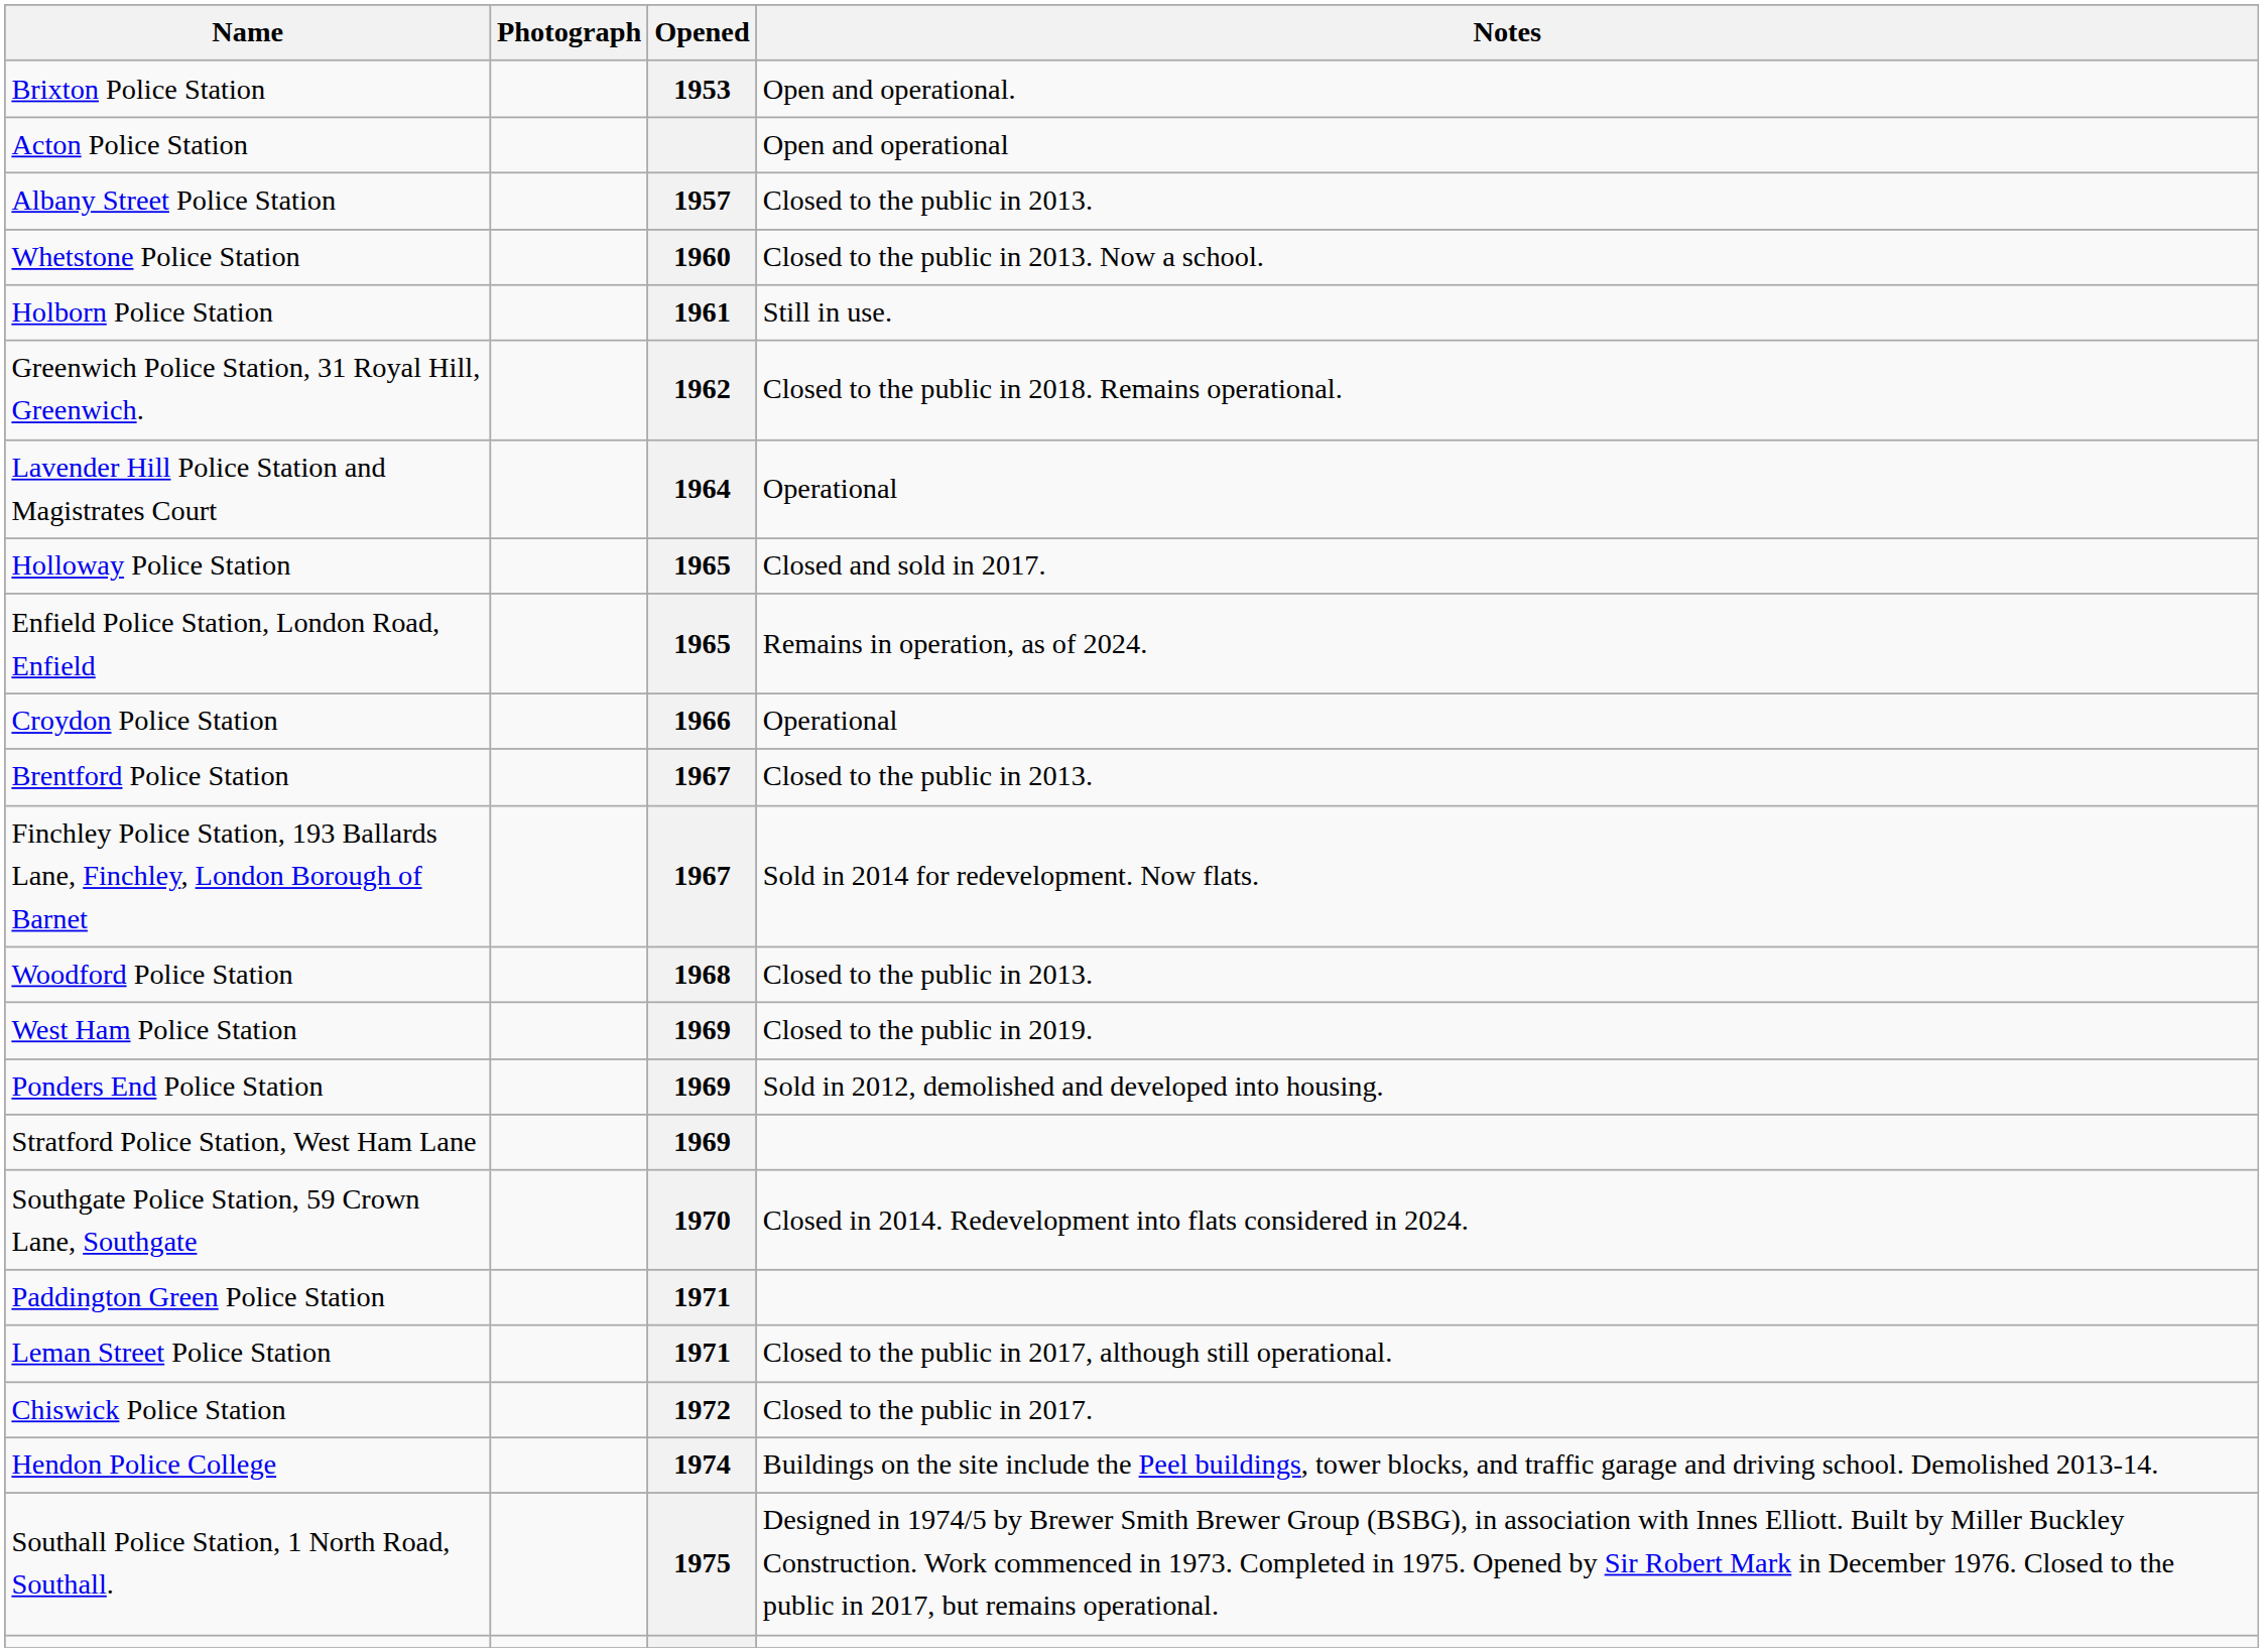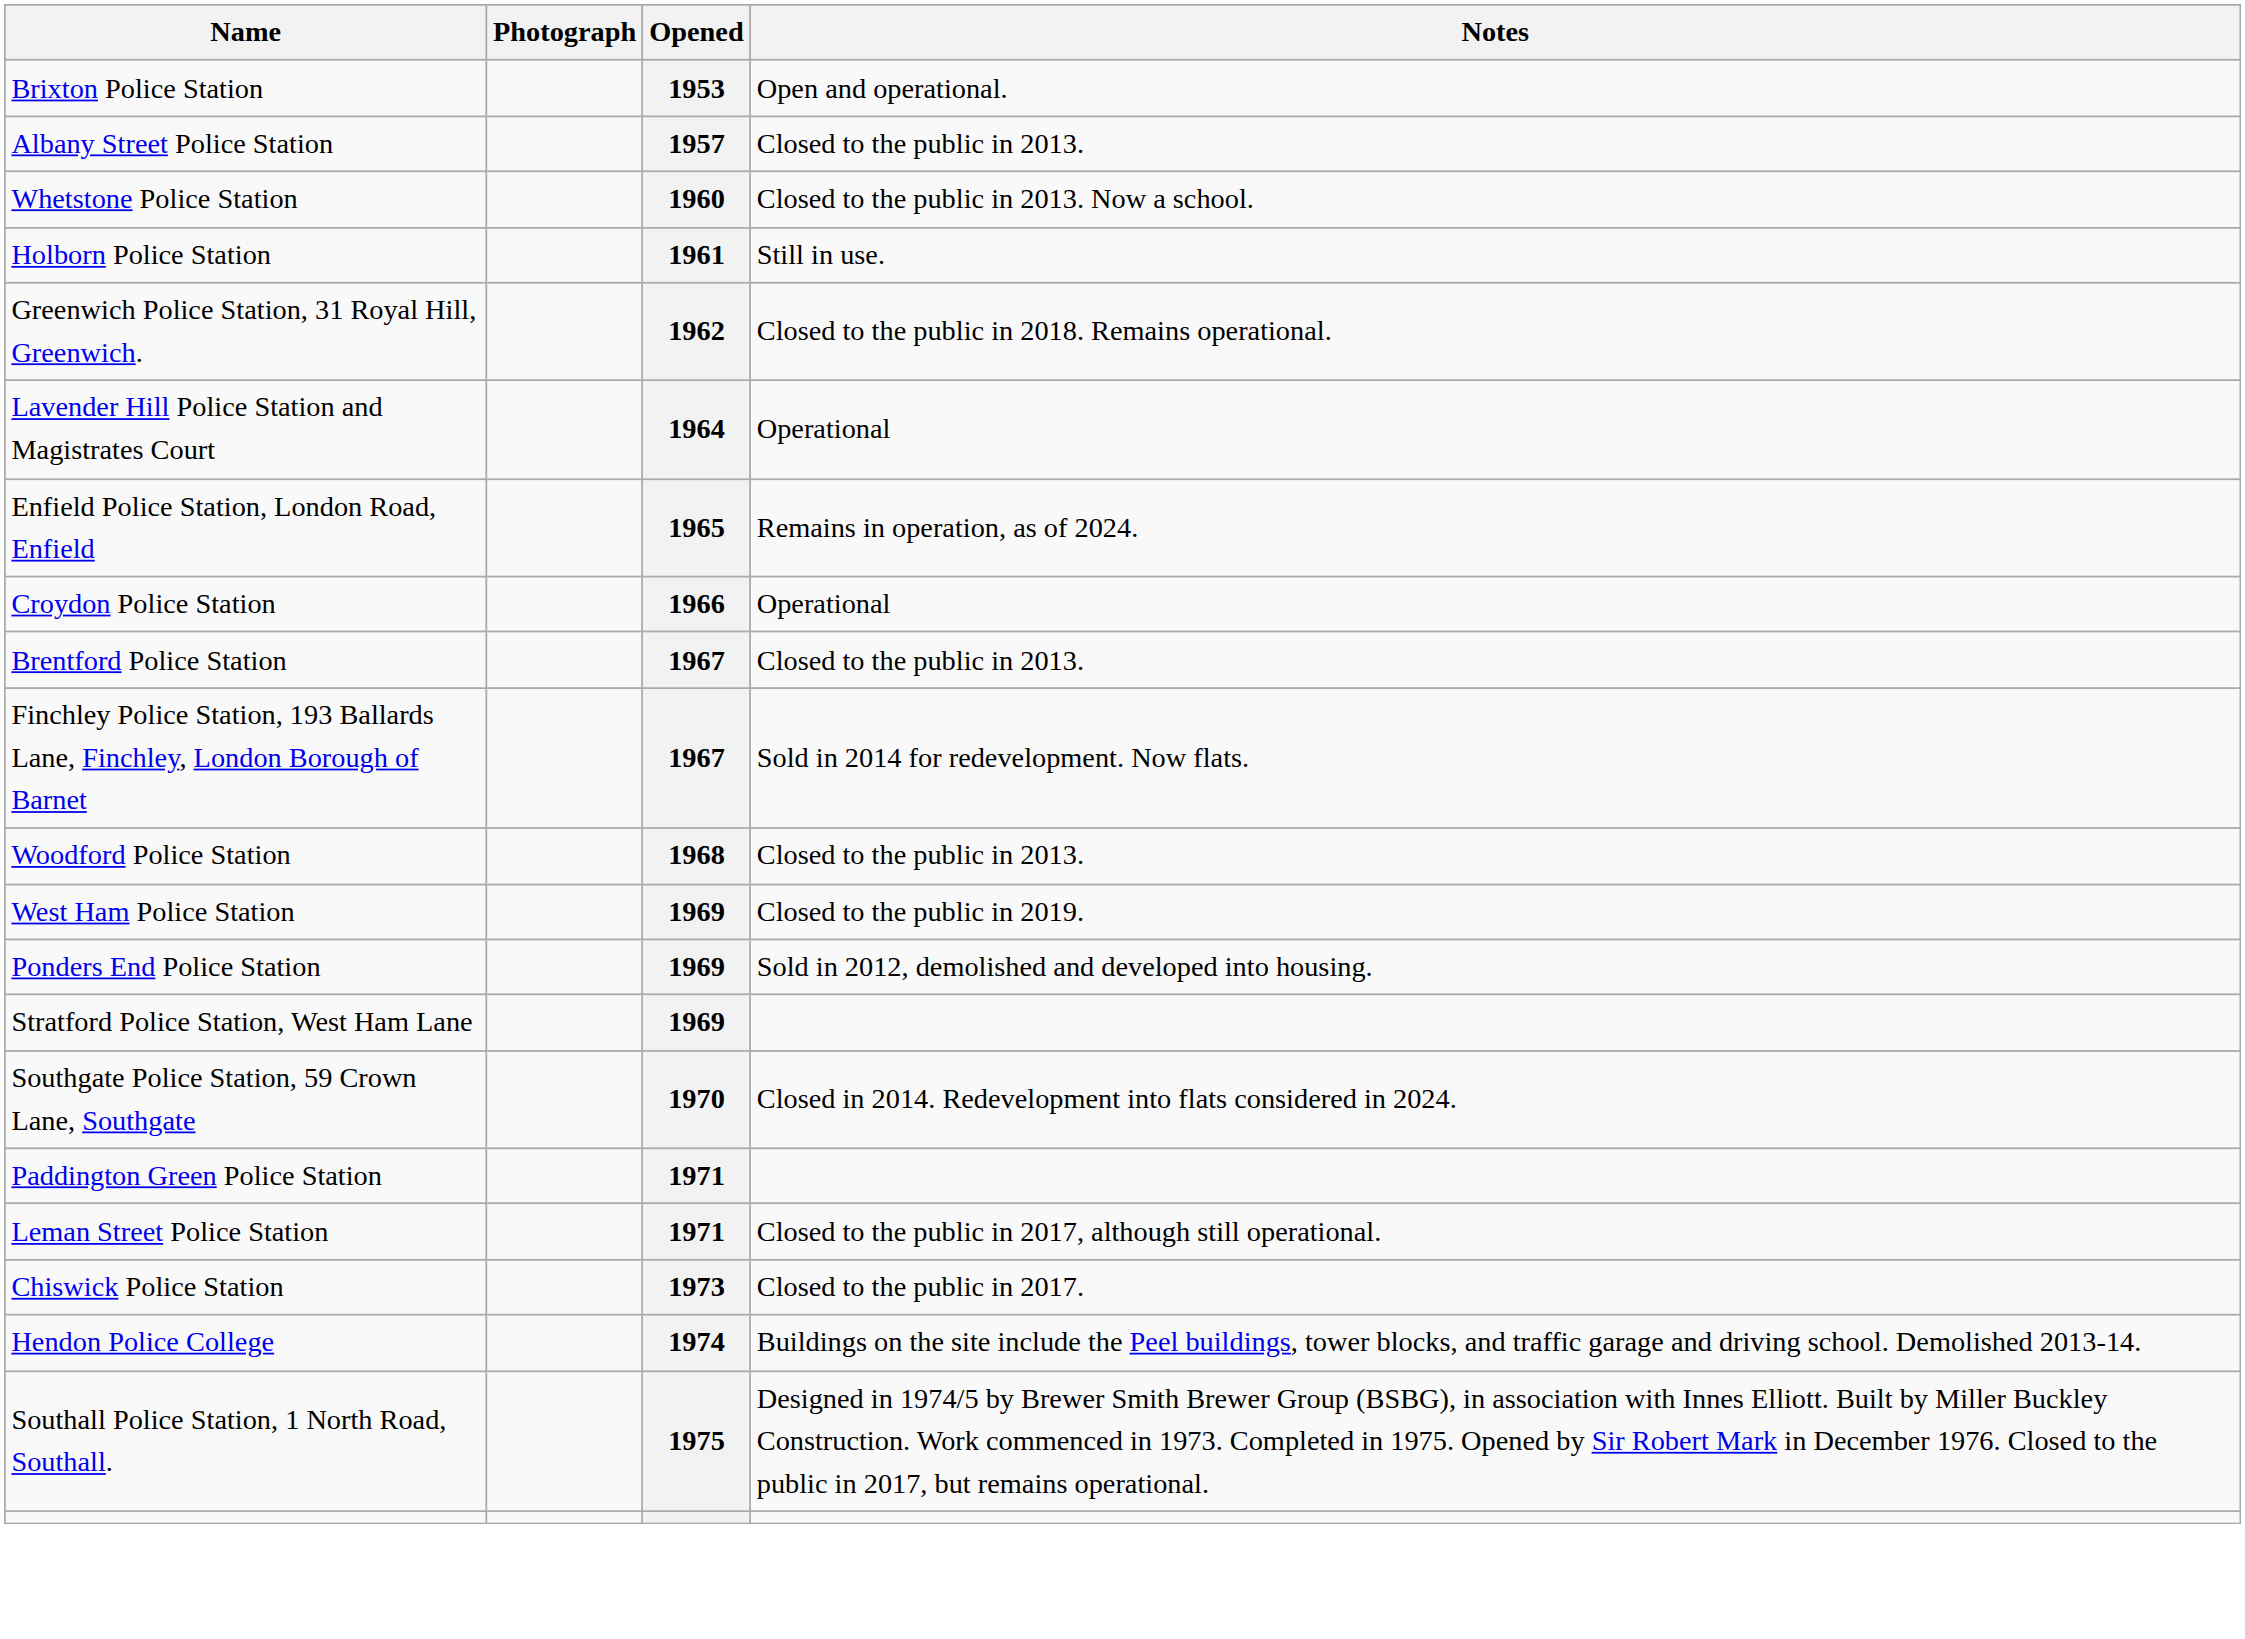 <table class="wikitable sortable" style="width:100%;border:0px;text-align:left;line-height:150%;">
 <tr>
 <th Name>Name</th>
 <th class="unsortable">Photograph</th>
 <th>Opened</th>
 <th class="unsortable">Notes</th>
 </tr>
 <tr>
 <td><a href='#'>Brixton</a> Police Station</td>
 <td></td>
 <th>1953</th>
 <td>Open and operational.</td>
-</tr>
-<tr>
-<td><a href='#'>Acton</a> Police Station</td>
-<td></td>
-<th></th>
-<td>Open and operational</td>
 </tr>
 <tr>
 <td><a href='#'>Albany Street</a> Police Station</td>
 <td></td>
 <th>1957</th>
 <td>Closed to the public in 2013.</td>
 </tr>
 <tr>
 <td><a href='#'>Whetstone</a> Police Station</td>
 <td></td>
 <th>1960</th>
 <td>Closed to the public in 2013. Now a school.</td>
 </tr>
 <tr>
 <td><a href='#'>Holborn</a> Police Station</td>
 <td></td>
 <th>1961</th>
 <td>Still in use.</td>
 </tr>
 <tr>
 <td>Greenwich Police Station, 31 Royal Hill, <a href='#'>Greenwich</a>.</td>
 <td></td>
 <th>1962</th>
 <td>Closed to the public in 2018. Remains operational.</td>
 </tr>
 <tr>
 <td><a href='#'>Lavender Hill</a> Police Station and Magistrates Court</td>
 <td></td>
 <th>1964</th>
 <td>Operational</td>
-</tr>
-<tr>
-<td><a href='#'>Holloway</a> Police Station</td>
-<td></td>
-<th>1965</th>
-<td>Closed and sold in 2017.</td>
 </tr>
 <tr>
 <td>Enfield Police Station, London Road, <a href='#'>Enfield</a></td>
 <td></td>
 <th>1965</th>
 <td>Remains in operation, as of 2024.</td>
 </tr>
 <tr>
 <td><a href='#'>Croydon</a> Police Station</td>
 <td></td>
 <th>1966</th>
 <td>Operational</td>
 </tr>
 <tr>
 <td><a href='#'>Brentford</a> Police Station</td>
 <td></td>
 <th>1967</th>
 <td>Closed to the public in 2013.</td>
 </tr>
 <tr>
 <td>Finchley Police Station, 193 Ballards Lane, <a href='#'>Finchley</a>, <a href='#'>London Borough of Barnet</a></td>
 <td></td>
 <th>1967</th>
 <td>Sold in 2014 for redevelopment. Now flats.</td>
 </tr>
 <tr>
 <td><a href='#'>Woodford</a> Police Station</td>
 <td></td>
 <th>1968</th>
 <td>Closed to the public in 2013.</td>
 </tr>
 <tr>
 <td><a href='#'>West Ham</a> Police Station</td>
 <td></td>
 <th>1969</th>
 <td>Closed to the public in 2019.</td>
 </tr>
 <tr>
 <td><a href='#'>Ponders End</a> Police Station</td>
 <td></td>
 <th>1969</th>
 <td>Sold in 2012, demolished and developed into housing.</td>
 </tr>
 <tr>
 <td>Stratford Police Station, West Ham Lane</td>
 <td></td>
 <th>1969</th>
 <td></td>
 </tr>
 <tr>
 <td>Southgate Police Station, 59 Crown Lane, <a href='#'>Southgate</a></td>
 <td></td>
 <th>1970</th>
 <td>Closed in 2014. Redevelopment into flats considered in 2024.</td>
 </tr>
 <tr>
 <td><a href='#'>Paddington Green</a> Police Station</td>
 <td></td>
 <th>1971</th>
 <td></td>
 </tr>
 <tr>
 <td><a href='#'>Leman Street</a> Police Station</td>
 <td></td>
 <th>1971</th>
 <td>Closed to the public in 2017, although still operational.</td>
 </tr>
 <tr>
 <td><a href='#'>Chiswick</a> Police Station</td>
 <td></td>
-<th>1972</th>
+<th>1973</th>
 <td>Closed to the public in 2017.</td>
 </tr>
 <tr>
 <td><a href='#'>Hendon Police College</a></td>
 <td></td>
 <th>1974</th>
 <td>Buildings on the site include the <a href='#'>Peel buildings</a>, tower blocks, and traffic garage and driving school. Demolished 2013-14.</td>
 </tr>
 <tr>
 <td>Southall Police Station, 1 North Road, <a href='#'>Southall</a>.</td>
 <td></td>
 <th>1975</th>
 <td>Designed in 1974/5 by Brewer Smith Brewer Group (BSBG), in association with Innes Elliott. Built by Miller Buckley Construction. Work commenced in 1973. Completed in 1975. Opened by <a href='#'>Sir Robert Mark</a> in December 1976. Closed to the public in 2017, but remains operational.</td>
 </tr>
 <tr>
 <td></td>
 <td></td>
 <th></th>
 <td></td>
 </tr>
 <tr>
 </tr>
 </table>
